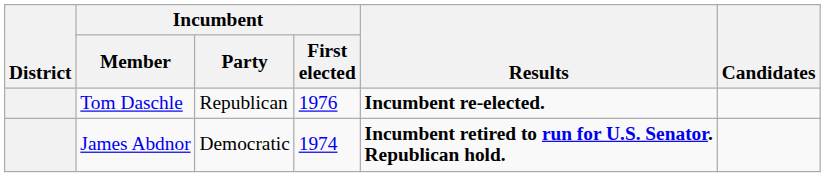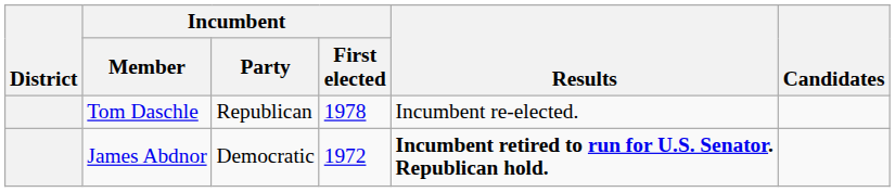 <table class=wikitable>
 <tr valign=bottom>
 <th rowspan=2>District</th>
 <th colspan=3>Incumbent</th>
 <th rowspan=2>Results</th>
 <th rowspan=2>Candidates</th>
 </tr>
 <tr>
 <th>Member</th>
 <th>Party</th>
 <th>First<br>elected</th>
 </tr>
 <tr>
 <th></th>
 <td><a href='#'>Tom Daschle</a></td>
 <td>Republican</td>
-<td><a href='#'>1976</a></td>
-<td><strong>Incumbent re-elected.</strong></td>
+<td><a href='#'>1978</a></td>
+<td>Incumbent re-elected.</td>
 <td nowrap></td>
 </tr>
 <tr>
 <th></th>
 <td><a href='#'>James Abdnor</a></td>
 <td>Democratic</td>
-<td><a href='#'>1974</a></td>
+<td><a href='#'>1972</a></td>
 <td><strong>Incumbent retired to <a href='#'>run for U.S. Senator</a>.<br>Republican hold.</strong></td>
 <td nowrap></td>
 </tr>
 </table>
